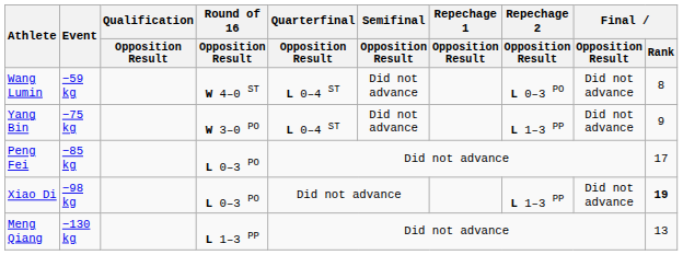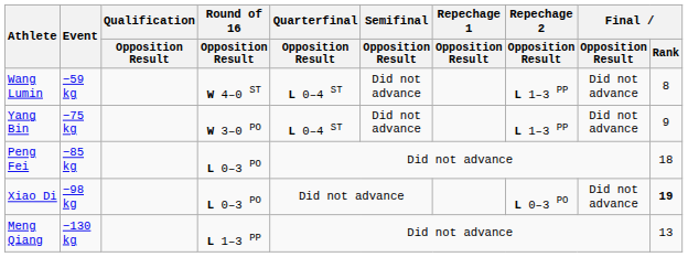 <table class="wikitable" style="font-size:90%">
 <tr>
 <th rowspan=2>Athlete</th>
 <th rowspan=2>Event</th>
 <th>Qualification</th>
 <th>Round of 16</th>
 <th>Quarterfinal</th>
 <th>Semifinal</th>
 <th>Repechage 1</th>
 <th>Repechage 2</th>
 <th colspan=2>Final / </th>
 </tr>
 <tr style="font-size: 95%">
 <th>Opposition<br>Result</th>
 <th>Opposition<br>Result</th>
 <th>Opposition<br>Result</th>
 <th>Opposition<br>Result</th>
 <th>Opposition<br>Result</th>
 <th>Opposition<br>Result</th>
 <th>Opposition<br>Result</th>
 <th>Rank</th>
 </tr>
 <tr align=center>
 <td align=left><a href='#'>Wang Lumin</a></td>
 <td align=left><a href='#'>−59 kg</a></td>
 <td></td>
 <td><br><strong>W</strong> 4–0 <sup>ST</sup></td>
 <td><br><strong>L</strong> 0–4 <sup>ST</sup></td>
 <td>Did not advance</td>
 <td></td>
-<td><br><strong>L</strong> 0–3 <sup>PO</sup></td>
+<td><br><strong>L</strong> 1–3 <sup>PP</sup></td>
 <td>Did not advance</td>
 <td>8</td>
 </tr>
 <tr align=center>
 <td align=left><a href='#'>Yang Bin</a></td>
 <td align=left><a href='#'>−75 kg</a></td>
 <td></td>
 <td><br><strong>W</strong> 3–0 <sup>PO</sup></td>
 <td><br><strong>L</strong> 0–4 <sup>ST</sup></td>
 <td>Did not advance</td>
 <td></td>
 <td><br><strong>L</strong> 1–3 <sup>PP</sup></td>
 <td>Did not advance</td>
 <td>9</td>
 </tr>
 <tr align=center>
 <td align=left><a href='#'>Peng Fei</a></td>
 <td align=left><a href='#'>−85 kg</a></td>
 <td></td>
 <td><br><strong>L</strong> 0–3 <sup>PO</sup></td>
 <td colspan=5>Did not advance</td>
-<td>17</td>
+<td>18</td>
 </tr>
 <tr align=center>
 <td align=left><a href='#'>Xiao Di</a></td>
 <td align=left><a href='#'>−98 kg</a></td>
 <td></td>
 <td><br><strong>L</strong> 0–3 <sup>PO</sup></td>
 <td colspan=2>Did not advance</td>
 <td></td>
-<td><br><strong>L</strong> 1–3 <sup>PP</sup></td>
+<td><br><strong>L</strong> 0–3 <sup>PO</sup></td>
 <td>Did not advance</td>
 <td><strong>19</strong></td>
 </tr>
 <tr align=center>
 <td align=left><a href='#'>Meng Qiang</a></td>
 <td align=left><a href='#'>−130 kg</a></td>
 <td></td>
 <td><br><strong>L</strong> 1–3 <sup>PP</sup></td>
 <td colspan=5>Did not advance</td>
 <td>13</td>
 </tr>
 </table>
